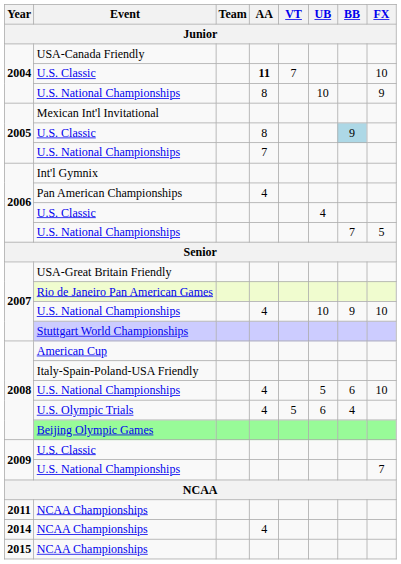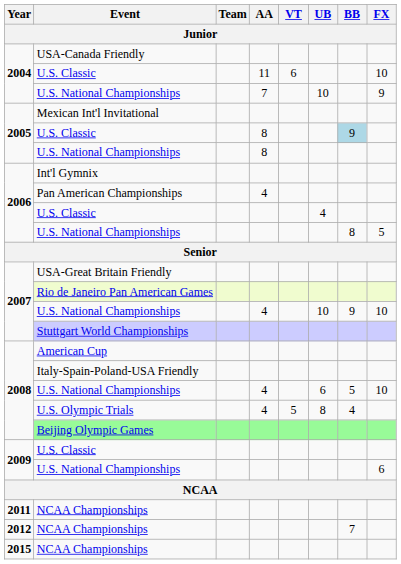 <table class="wikitable" style="text-align:center; font-size:95%;">
 <tr>
 <th align=center>Year</th>
 <th align=center>Event</th>
 <th style="width:30px;">Team</th>
 <th style="width:30px;">AA</th>
 <th style="width:30px;"><a href='#'>VT</a></th>
 <th style="width:30px;"><a href='#'>UB</a></th>
 <th style="width:30px;"><a href='#'>BB</a></th>
 <th style="width:30px;"><a href='#'>FX</a></th>
 </tr>
 <tr>
 <th colspan="8">Junior</th>
 </tr>
 <tr>
 <td rowspan="3"><strong>2004</strong></td>
 <td align=left>USA-Canada Friendly</td>
 <td></td>
 <td></td>
 <td></td>
 <td></td>
 <td></td>
 <td></td>
 </tr>
 <tr>
 <td align=left><a href='#'>U.S. Classic</a></td>
 <td></td>
-<td><strong>11</strong></td>
-<td>7</td>
+<td>11</td>
+<td>6</td>
 <td></td>
 <td></td>
 <td>10</td>
 </tr>
 <tr>
 <td align=left><a href='#'>U.S. National Championships</a></td>
 <td></td>
-<td>8</td>
+<td>7</td>
 <td></td>
 <td>10</td>
 <td></td>
 <td>9</td>
 </tr>
 <tr>
 <td rowspan="3"><strong>2005</strong></td>
 <td align=left>Mexican Int'l Invitational</td>
 <td></td>
 <td></td>
 <td></td>
 <td></td>
 <td></td>
 <td></td>
 </tr>
 <tr>
 <td align=left><a href='#'>U.S. Classic</a></td>
 <td></td>
 <td>8</td>
 <td></td>
 <td></td>
 <td style="background: lightblue;">9</td>
 <td></td>
 </tr>
 <tr>
 <td align=left><a href='#'>U.S. National Championships</a></td>
 <td></td>
-<td>7</td>
+<td>8</td>
 <td></td>
 <td></td>
 <td></td>
 <td></td>
 </tr>
 <tr>
 <td rowspan="4"><strong>2006</strong></td>
 <td align=left>Int'l Gymnix</td>
 <td></td>
 <td></td>
 <td></td>
 <td></td>
 <td></td>
 <td></td>
 </tr>
 <tr>
 <td align=left>Pan American Championships</td>
 <td></td>
 <td>4</td>
 <td></td>
 <td></td>
 <td></td>
 <td></td>
 </tr>
 <tr>
 <td align=left><a href='#'>U.S. Classic</a></td>
 <td></td>
 <td></td>
 <td></td>
 <td>4</td>
 <td></td>
 <td></td>
 </tr>
 <tr>
 <td align=left><a href='#'>U.S. National Championships</a></td>
 <td></td>
 <td></td>
 <td></td>
 <td></td>
-<td>7</td>
+<td>8</td>
 <td>5</td>
 </tr>
 <tr>
 <th colspan="8">Senior</th>
 </tr>
 <tr>
 <td rowspan="4"><strong>2007</strong></td>
 <td align=left>USA-Great Britain Friendly</td>
 <td></td>
 <td></td>
 <td></td>
 <td></td>
 <td></td>
 <td></td>
 </tr>
 <tr bgcolor=#f0fccf>
 <td align=left><a href='#'>Rio de Janeiro Pan American Games</a></td>
 <td></td>
 <td></td>
 <td></td>
 <td></td>
 <td></td>
 <td></td>
 </tr>
 <tr>
 <td align=left><a href='#'>U.S. National Championships</a></td>
 <td></td>
 <td>4</td>
 <td></td>
 <td>10</td>
 <td>9</td>
 <td>10</td>
 </tr>
 <tr bgcolor=#CCCCFF>
 <td align=left><a href='#'>Stuttgart World Championships</a></td>
 <td></td>
 <td></td>
 <td></td>
 <td></td>
 <td></td>
 <td></td>
 </tr>
 <tr>
 <td rowspan="5"><strong>2008</strong></td>
 <td align=left><a href='#'>American Cup</a></td>
 <td></td>
 <td></td>
 <td></td>
 <td></td>
 <td></td>
 <td></td>
 </tr>
 <tr>
 <td align=left>Italy-Spain-Poland-USA Friendly</td>
 <td></td>
 <td></td>
 <td></td>
 <td></td>
 <td></td>
 <td></td>
 </tr>
 <tr>
 <td align=left><a href='#'>U.S. National Championships</a></td>
 <td></td>
 <td>4</td>
 <td></td>
+<td>6</td>
 <td>5</td>
-<td>6</td>
 <td>10</td>
 </tr>
 <tr>
 <td align=left><a href='#'>U.S. Olympic Trials</a></td>
 <td></td>
 <td>4</td>
 <td>5</td>
-<td>6</td>
+<td>8</td>
 <td>4</td>
 <td></td>
 </tr>
 <tr bgcolor=98FB98>
 <td align=left><a href='#'>Beijing Olympic Games</a></td>
 <td></td>
 <td></td>
 <td></td>
 <td></td>
 <td></td>
 <td></td>
 </tr>
 <tr>
 <td rowspan="2"><strong>2009</strong></td>
 <td align=left><a href='#'>U.S. Classic</a></td>
 <td></td>
 <td></td>
 <td></td>
 <td></td>
 <td></td>
 <td></td>
 </tr>
 <tr>
 <td align=left><a href='#'>U.S. National Championships</a></td>
 <td></td>
 <td></td>
 <td></td>
 <td></td>
 <td></td>
-<td>7</td>
+<td>6</td>
 </tr>
 <tr>
 <th colspan="8">NCAA</th>
 </tr>
 <tr>
 <td rowspan="1"><strong>2011</strong></td>
 <td align=left><a href='#'>NCAA Championships</a></td>
 <td></td>
 <td></td>
 <td></td>
 <td></td>
 <td></td>
 <td></td>
 </tr>
 <tr>
-<td rowspan="1"><strong>2014</strong></td>
+<td rowspan="1"><strong>2012</strong></td>
 <td align=left><a href='#'>NCAA Championships</a></td>
-<td></td>
-<td>4</td>
 <td></td>
 <td></td>
 <td></td>
+<td></td>
+<td>7</td>
 <td></td>
 </tr>
 <tr>
 <td rowspan="1"><strong>2015</strong></td>
 <td align=left><a href='#'>NCAA Championships</a></td>
 <td></td>
 <td></td>
 <td></td>
 <td></td>
 <td></td>
 <td></td>
 </tr>
 </table>
